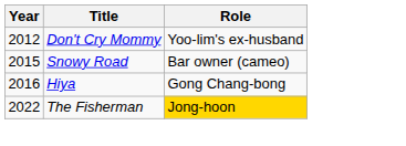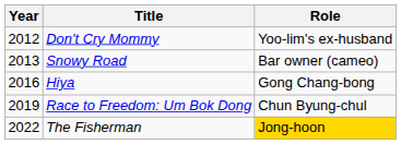 <table class="wikitable">
 <tr>
 <th>Year</th>
 <th>Title</th>
 <th>Role</th>
 </tr>
 <tr>
 <td>2012</td>
 <td><em><a href='#'>Don't Cry Mommy</a></em></td>
 <td>Yoo-lim's ex-husband</td>
 </tr>
 <tr>
-<td>2015</td>
+<td>2013</td>
 <td><em><a href='#'>Snowy Road</a></em></td>
 <td>Bar owner (cameo)</td>
 </tr>
 <tr>
 <td>2016</td>
 <td><em><a href='#'>Hiya</a></em></td>
 <td>Gong Chang-bong</td>
 </tr>
 <tr>
+<td>2019</td>
+<td><em><a href='#'>Race to Freedom: Um Bok Dong</a></em></td>
+<td>Chun Byung-chul</td>
+</tr>
+<tr>
 <td>2022</td>
 <td><em>The Fisherman</em></td>
 <td style="background: gold;">Jong-hoon</td>
 </tr>
 </table>
